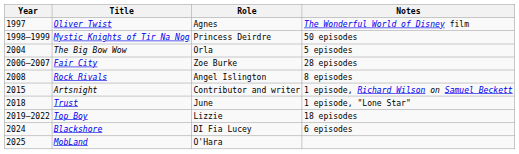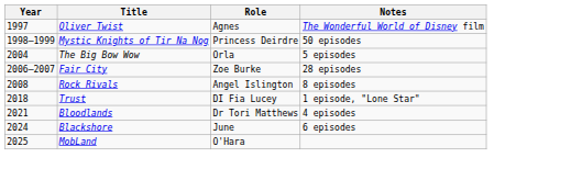 <table class="wikitable sortable">
 <tr>
 <th>Year</th>
 <th>Title</th>
 <th>Role</th>
 <th>Notes</th>
 </tr>
 <tr>
 <td>1997</td>
 <td><em><a href='#'>Oliver Twist</a></em></td>
 <td>Agnes</td>
 <td><em><a href='#'>The Wonderful World of Disney</a></em> film</td>
 </tr>
 <tr>
 <td>1998–1999</td>
 <td><em><a href='#'>Mystic Knights of Tir Na Nog</a></em></td>
 <td>Princess Deirdre</td>
 <td>50 episodes</td>
 </tr>
 <tr>
 <td>2004</td>
 <td><em>The Big Bow Wow</em></td>
 <td>Orla</td>
 <td>5 episodes</td>
 </tr>
 <tr>
 <td>2006–2007</td>
 <td><em><a href='#'>Fair City</a></em></td>
 <td>Zoe Burke</td>
 <td>28 episodes</td>
 </tr>
 <tr>
 <td>2008</td>
 <td><em><a href='#'>Rock Rivals</a></em></td>
 <td>Angel Islington</td>
 <td>8 episodes</td>
 </tr>
 <tr>
-<td>2015</td>
-<td><em>Artsnight</em></td>
-<td>Contributor and writer</td>
-<td>1 episode, <em><a href='#'>Richard Wilson</a> on <a href='#'>Samuel Beckett</a></em></td>
-</tr>
-<tr>
 <td>2018</td>
 <td><em><a href='#'>Trust</a></em></td>
-<td>June</td>
+<td>DI Fia Lucey</td>
 <td>1 episode, "Lone Star"</td>
 </tr>
 <tr>
-<td>2019–2022</td>
-<td><em><a href='#'>Top Boy</a></em></td>
-<td>Lizzie</td>
-<td>18 episodes</td>
+<td>2021</td>
+<td><em><a href='#'>Bloodlands</a></em></td>
+<td>Dr Tori Matthews</td>
+<td>4 episodes</td>
 </tr>
 <tr>
 <td>2024</td>
 <td><em><a href='#'>Blackshore</a></em></td>
-<td>DI Fia Lucey</td>
+<td>June</td>
 <td>6 episodes</td>
 </tr>
 <tr>
 <td>2025</td>
 <td><em><a href='#'>MobLand</a></em></td>
 <td>O'Hara</td>
 <td></td>
 </tr>
 </table>
